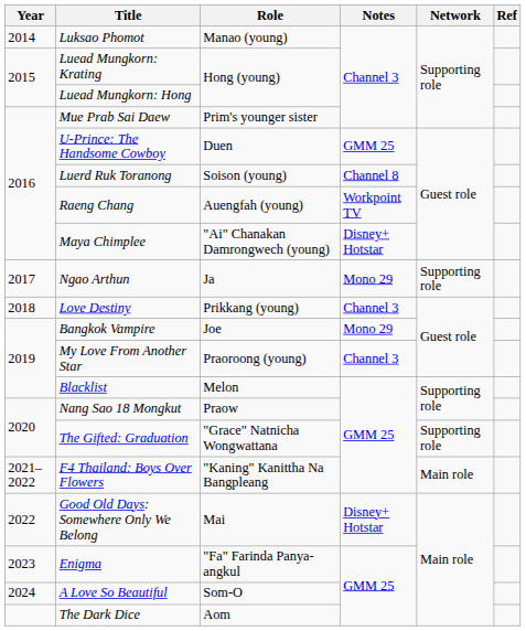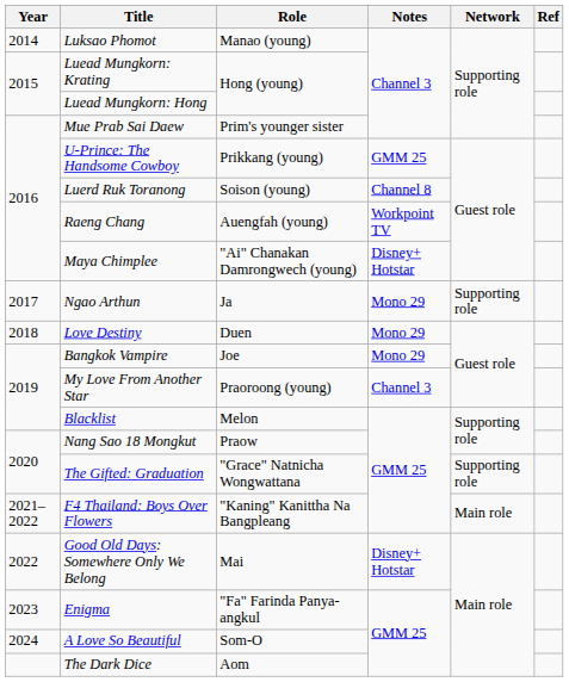 <table class="wikitable sortable">
 <tr>
 <th>Year</th>
 <th>Title</th>
 <th>Role</th>
 <th>Notes</th>
 <th>Network</th>
 <th>Ref</th>
 </tr>
 <tr>
 <td>2014</td>
 <td><em>Luksao Phomot</em></td>
 <td>Manao (young)</td>
 <td rowspan="4"><a href='#'>Channel 3</a></td>
 <td rowspan="4">Supporting role</td>
 <td></td>
 </tr>
 <tr>
 <td rowspan="2">2015</td>
 <td><em>Luead Mungkorn: Krating</em></td>
 <td rowspan="2">Hong (young)</td>
 <td></td>
 </tr>
 <tr>
 <td><em>Luead Mungkorn: Hong</em></td>
 <td></td>
 </tr>
 <tr>
 <td rowspan="5">2016</td>
 <td><em>Mue Prab Sai Daew</em></td>
 <td>Prim's younger sister</td>
 <td></td>
 </tr>
 <tr>
 <td><em><a href='#'>U-Prince: The Handsome Cowboy</a></em></td>
-<td>Duen</td>
+<td>Prikkang (young)</td>
 <td><a href='#'>GMM 25</a></td>
 <td rowspan="4">Guest role</td>
 <td></td>
 </tr>
 <tr>
 <td><em>Luerd Ruk Toranong</em></td>
 <td>Soison (young)</td>
 <td><a href='#'>Channel 8</a></td>
 <td></td>
 </tr>
 <tr>
 <td><em>Raeng Chang</em></td>
 <td>Auengfah (young)</td>
 <td><a href='#'>Workpoint TV</a></td>
 <td></td>
 </tr>
 <tr>
 <td><em>Maya Chimplee</em></td>
 <td>"Ai" Chanakan Damrongwech (young)</td>
 <td><a href='#'>Disney+ Hotstar</a></td>
 <td></td>
 </tr>
 <tr>
 <td>2017</td>
 <td><em>Ngao Arthun</em></td>
 <td>Ja</td>
 <td><a href='#'>Mono 29</a></td>
 <td>Supporting role</td>
 <td></td>
 </tr>
 <tr>
 <td>2018</td>
 <td><em><a href='#'>Love Destiny</a></em></td>
-<td>Prikkang (young)</td>
-<td><a href='#'>Channel 3</a></td>
+<td>Duen</td>
+<td><a href='#'>Mono 29</a></td>
 <td rowspan="3">Guest role</td>
 <td></td>
 </tr>
 <tr>
 <td rowspan="3">2019</td>
 <td><em>Bangkok Vampire</em></td>
 <td>Joe</td>
 <td><a href='#'>Mono 29</a></td>
 <td></td>
 </tr>
 <tr>
 <td><em>My Love From Another Star</em></td>
 <td>Praoroong (young)</td>
 <td><a href='#'>Channel 3</a></td>
 <td></td>
 </tr>
 <tr>
 <td><em><a href='#'>Blacklist</a></em></td>
 <td>Melon</td>
 <td rowspan="4"><a href='#'>GMM 25</a></td>
 <td rowspan="2">Supporting role</td>
 <td></td>
 </tr>
 <tr>
 <td rowspan="2">2020</td>
 <td><em>Nang Sao 18 Mongkut</em></td>
 <td>Praow</td>
 <td></td>
 </tr>
 <tr>
 <td><em><a href='#'>The Gifted: Graduation</a></em></td>
 <td>"Grace" Natnicha Wongwattana</td>
 <td>Supporting role</td>
 <td></td>
 </tr>
 <tr>
 <td>2021–2022</td>
 <td><em><a href='#'>F4 Thailand: Boys Over Flowers</a></em></td>
 <td>"Kaning" Kanittha Na Bangpleang</td>
 <td>Main role</td>
 <td></td>
 </tr>
 <tr>
 <td>2022</td>
 <td><em><a href='#'>Good Old Days</a>: Somewhere Only We Belong</em></td>
 <td>Mai</td>
 <td><a href='#'>Disney+ Hotstar</a></td>
 <td rowspan="4">Main role</td>
 <td></td>
 </tr>
 <tr>
 <td>2023</td>
 <td><em><a href='#'>Enigma</a></em></td>
 <td>"Fa" Farinda Panya-angkul</td>
 <td rowspan="3"><a href='#'>GMM 25</a></td>
 <td></td>
 </tr>
 <tr>
 <td>2024</td>
 <td><em><a href='#'>A Love So Beautiful</a></em></td>
 <td>Som-O</td>
 <td></td>
 </tr>
 <tr>
 <td></td>
 <td><em>The Dark Dice</em></td>
 <td>Aom</td>
 <td></td>
 </tr>
 </table>
